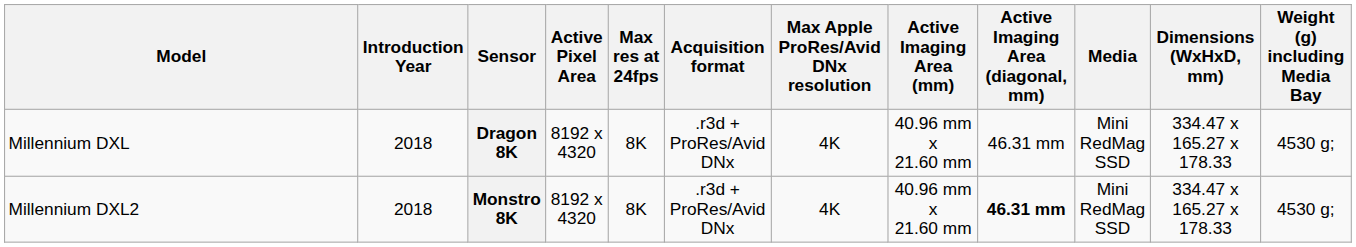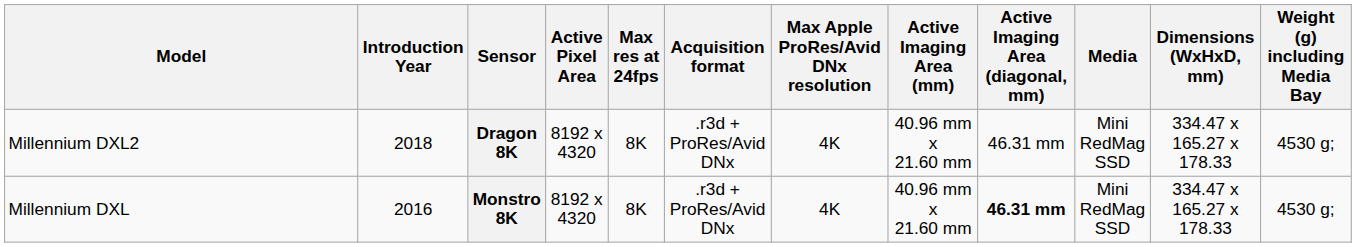 <table class="wikitable">
 <tr>
 <th>Model</th>
 <th>Introduction Year</th>
 <th>Sensor</th>
 <th>Active Pixel Area</th>
 <th>Max res at 24fps</th>
 <th>Acquisition format</th>
 <th>Max Apple ProRes/Avid DNx resolution</th>
 <th>Active Imaging Area (mm)</th>
 <th>Active Imaging Area (diagonal, mm)</th>
 <th>Media</th>
 <th>Dimensions (WxHxD, mm)</th>
 <th>Weight (g) including Media Bay</th>
 </tr>
 <tr>
-<td style="width: 20em;">Millennium DXL</td>
+<td style="width: 20em;">Millennium DXL2</td>
 <td align = "center">2018</td>
 <th>Dragon 8K</th>
 <td align = "center">8192 x 4320</td>
 <td align = "center">8K</td>
 <td align = "center">.r3d + ProRes/Avid DNx</td>
 <td align = "center">4K</td>
 <td align = "center">40.96 mm x 21.60 mm</td>
 <td align = "center">46.31 mm</td>
 <td align = "center">Mini RedMag SSD</td>
 <td align = "center">334.47 x 165.27 x 178.33</td>
 <td align = "center">4530 g;</td>
 </tr>
 <tr>
-<td style="width: 20em;">Millennium DXL2</td>
-<td align = "center">2018</td>
+<td style="width: 20em;">Millennium DXL</td>
+<td align = "center">2016</td>
 <th>Monstro 8K</th>
 <td align = "center">8192 x 4320</td>
 <td align = "center">8K</td>
 <td align = "center">.r3d + ProRes/Avid DNx</td>
 <td align = "center">4K</td>
 <td align = "center">40.96 mm x 21.60 mm</td>
 <td align = "center"><strong>46.31 mm</strong></td>
 <td align = "center">Mini RedMag SSD</td>
 <td align = "center">334.47 x 165.27 x 178.33</td>
 <td align = "center">4530 g;</td>
 </tr>
 </table>
